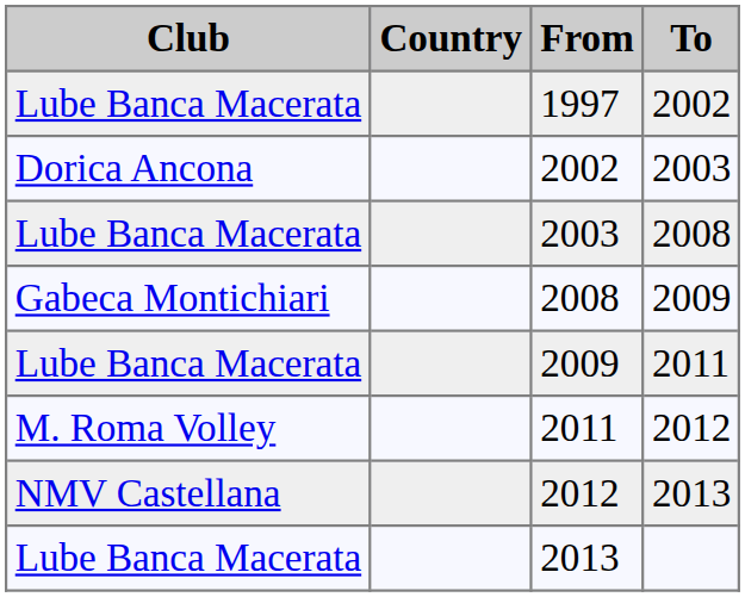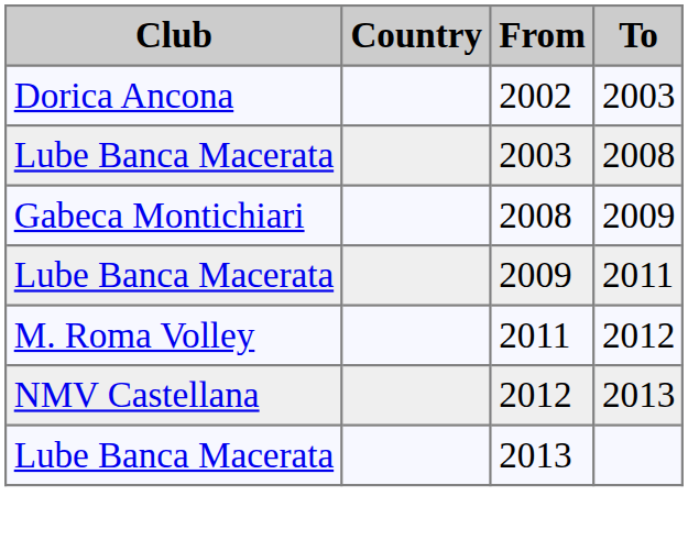 <table bgcolor="#f7f8ff" cellpadding="3" cellspacing="0" border="1" style="font-size: 95%; border: gray solid 1px; border-collapse: collapse;">
 <tr bgcolor="#CCCCCC">
 <td align="center"><strong>Club</strong></td>
 <td align="center"><strong>Country</strong></td>
 <td align="center"><strong>From</strong></td>
 <td align="center"><strong>To</strong></td>
-</tr>
-<tr bgcolor="#EFEFEF" align=left>
-<td><a href='#'>Lube Banca Macerata</a></td>
-<td></td>
-<td>1997</td>
-<td>2002</td>
 </tr>
 <tr align="left">
 <td><a href='#'>Dorica Ancona</a></td>
 <td></td>
 <td>2002</td>
 <td>2003</td>
 </tr>
 <tr bgcolor="#EFEFEF" align=left>
 <td><a href='#'>Lube Banca Macerata</a></td>
 <td></td>
 <td>2003</td>
 <td>2008</td>
 </tr>
 <tr align="left">
 <td><a href='#'>Gabeca Montichiari</a></td>
 <td></td>
 <td>2008</td>
 <td>2009</td>
 </tr>
 <tr bgcolor="#EFEFEF" align=left>
 <td><a href='#'>Lube Banca Macerata</a></td>
 <td></td>
 <td>2009</td>
 <td>2011</td>
 </tr>
 <tr align="left">
 <td><a href='#'>M. Roma Volley</a></td>
 <td></td>
 <td>2011</td>
 <td>2012</td>
 </tr>
 <tr bgcolor="#EFEFEF" align=left>
 <td><a href='#'>NMV Castellana</a></td>
 <td></td>
 <td>2012</td>
 <td>2013</td>
 </tr>
 <tr align="left">
 <td><a href='#'>Lube Banca Macerata</a></td>
 <td></td>
 <td>2013</td>
 <td></td>
 </tr>
 </table>
